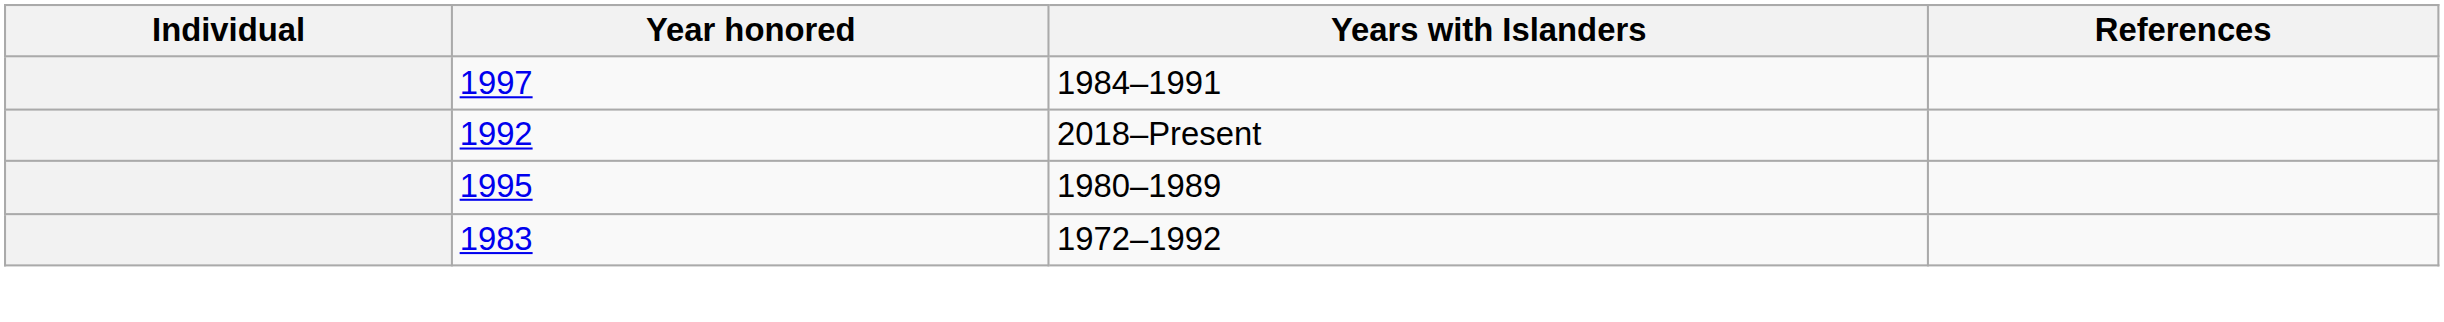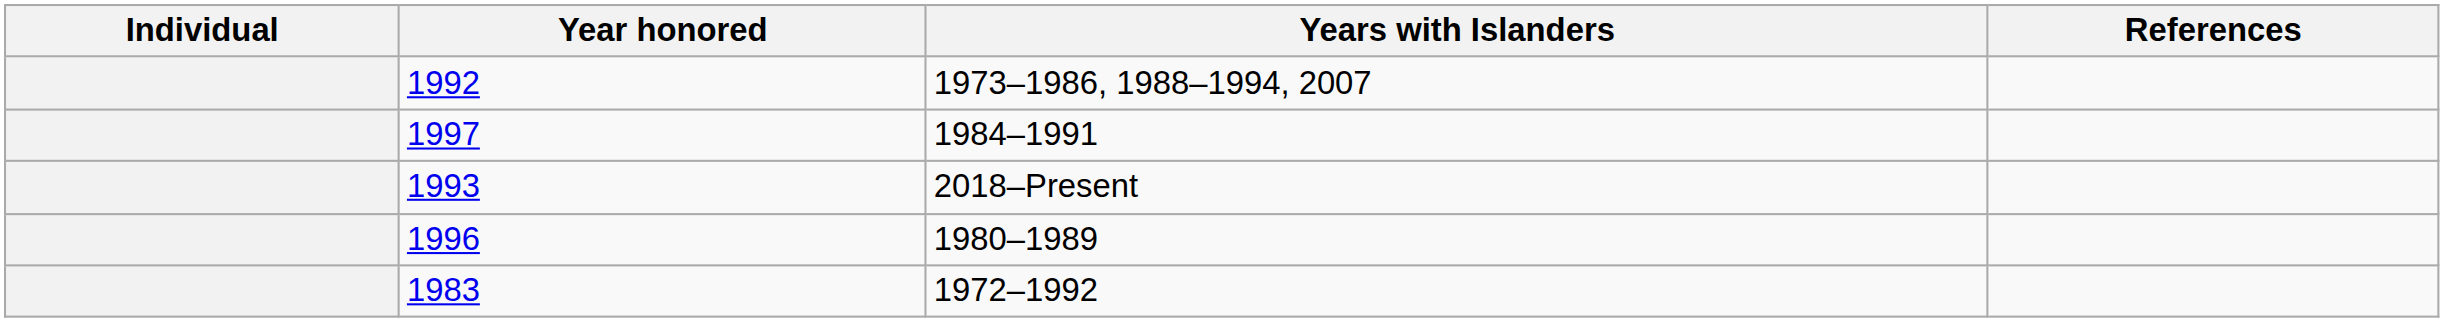 <table class="wikitable sortable" width="75%">
 <tr>
 <th scope="col">Individual</th>
 <th scope="col">Year honored</th>
 <th scope="col">Years with Islanders</th>
 <th scope="col" class="unsortable">References</th>
 </tr>
 <tr>
 <th scope="row"></th>
+<td><a href='#'>1992</a></td>
+<td>1973–1986, 1988–1994, 2007</td>
+<td></td>
+</tr>
+<tr>
+<th scope="row"></th>
 <td><a href='#'>1997</a></td>
 <td>1984–1991</td>
 <td></td>
 </tr>
 <tr>
 <th scope="row"></th>
-<td><a href='#'>1992</a></td>
+<td><a href='#'>1993</a></td>
 <td>2018–Present</td>
 <td></td>
 </tr>
 <tr>
 <th scope="row"></th>
-<td><a href='#'>1995</a></td>
+<td><a href='#'>1996</a></td>
 <td>1980–1989</td>
 <td></td>
 </tr>
 <tr>
 <th scope="row"></th>
 <td><a href='#'>1983</a></td>
 <td>1972–1992</td>
 <td></td>
 </tr>
 </table>
